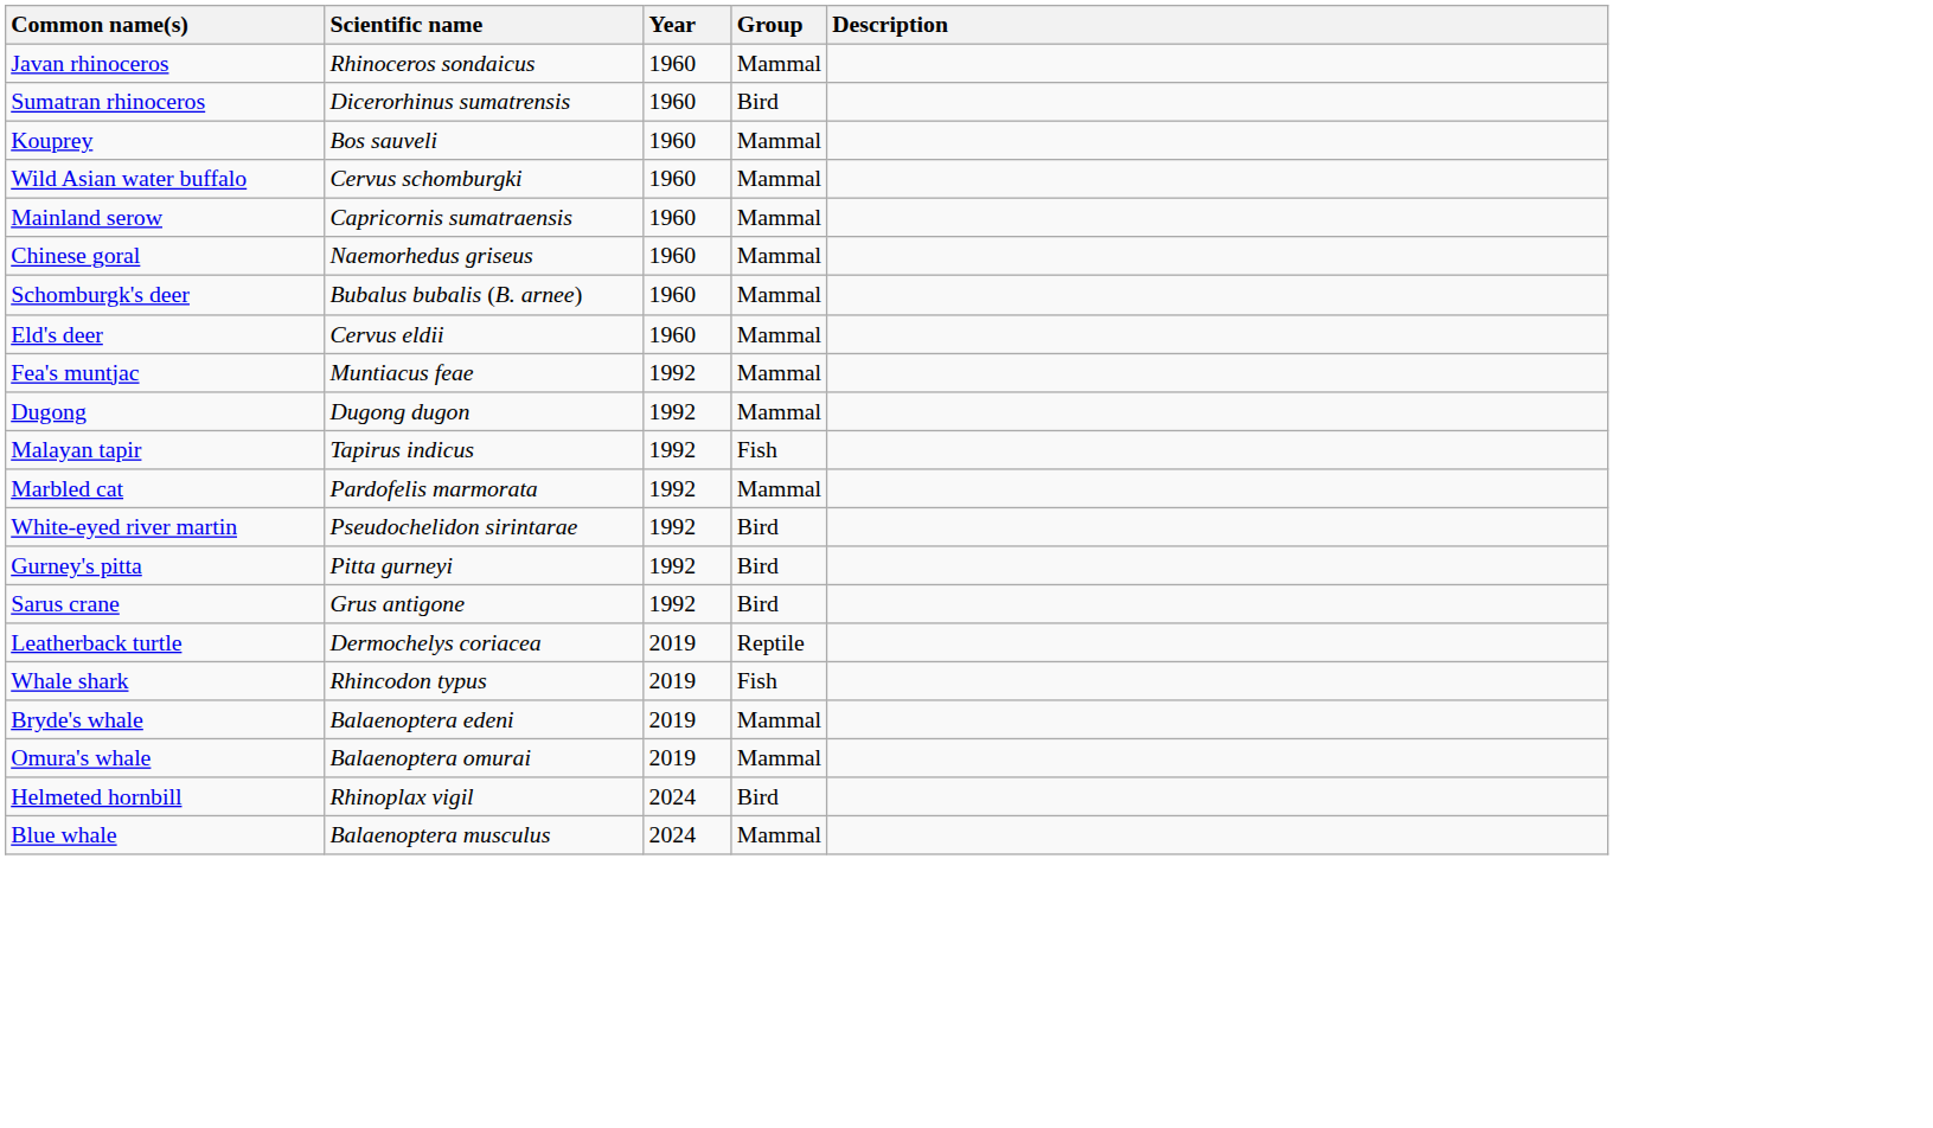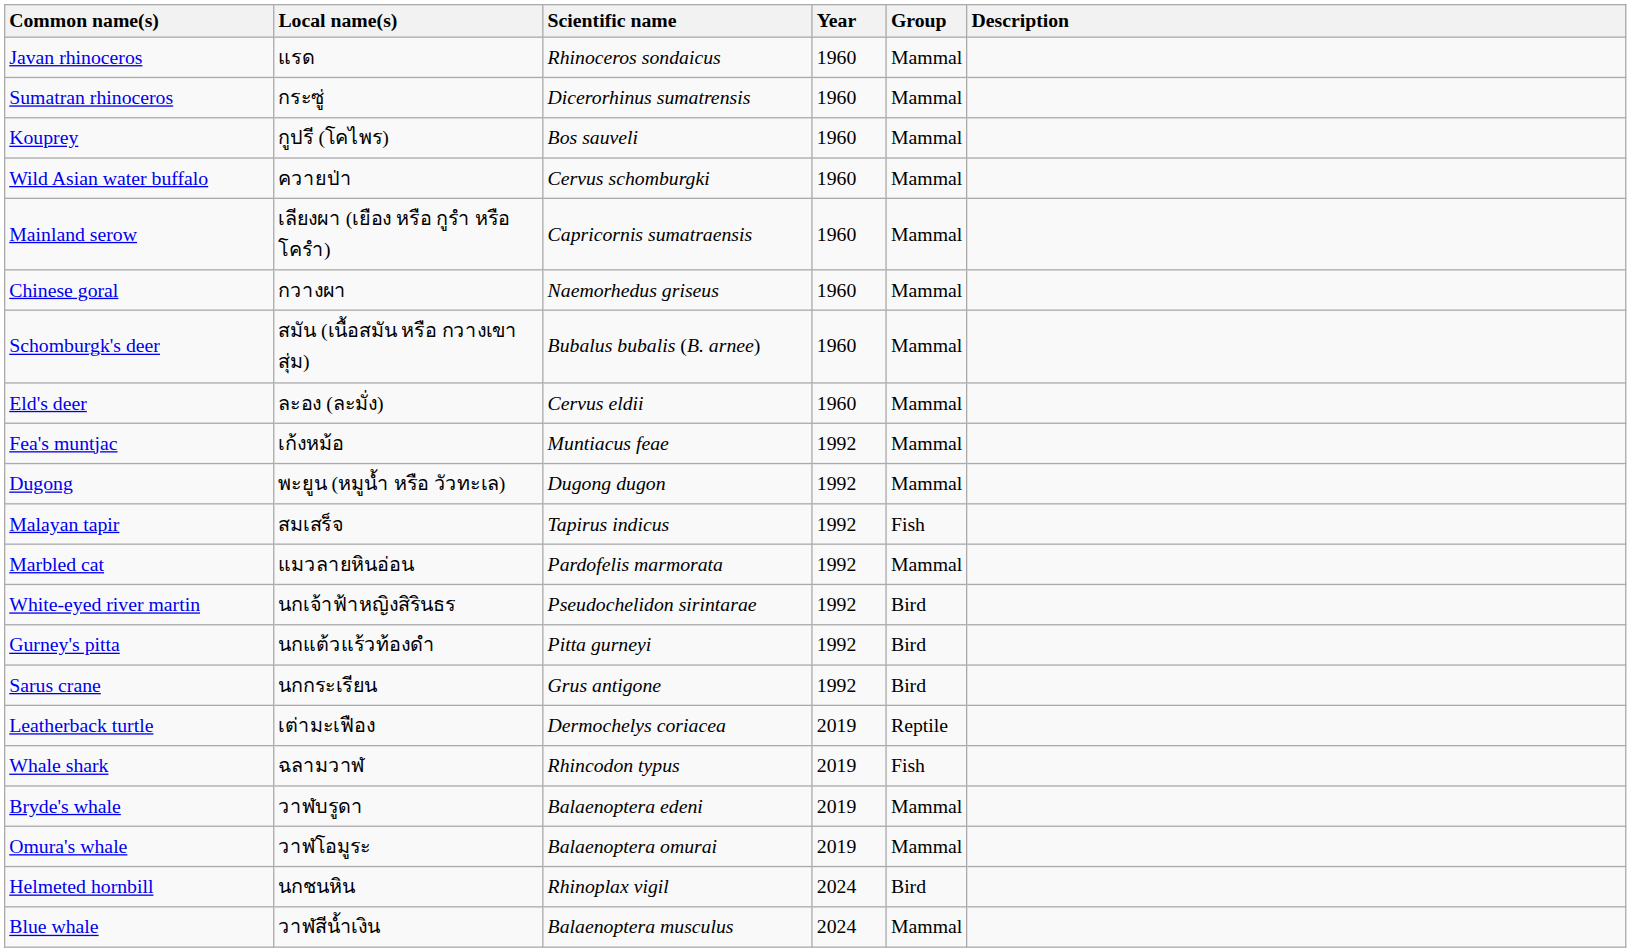 <table class="wikitable sortable" style="font-size: 95%; text-align: left">
 <tr>
 <th style="text-align: left;" width="200">Common name(s)</th>
+<th style="text-align: left;" width="200">Local name(s)</th>
 <th style="text-align: left;" width="200">Scientific name</th>
 <th style="text-align: left;" width="50">Year</th>
 <th style="text-align: left;" width="50">Group</th>
 <th style="text-align: left;" width="500">Description</th>
 </tr>
 <tr>
 <td><a href='#'>Javan rhinoceros</a></td>
+<td>แรด</td>
 <td><em>Rhinoceros sondaicus</em></td>
 <td>1960</td>
 <td>Mammal</td>
 <td></td>
 </tr>
 <tr>
 <td><a href='#'>Sumatran rhinoceros</a></td>
+<td>กระซู่</td>
 <td><em>Dicerorhinus sumatrensis</em></td>
 <td>1960</td>
-<td>Bird</td>
+<td>Mammal</td>
 <td></td>
 </tr>
 <tr>
 <td><a href='#'>Kouprey</a></td>
+<td>กูปรี (โคไพร)</td>
 <td><em>Bos sauveli</em></td>
 <td>1960</td>
 <td>Mammal</td>
 <td></td>
 </tr>
 <tr>
 <td><a href='#'>Wild Asian water buffalo</a></td>
+<td>ควายป่า</td>
 <td><em>Cervus schomburgki</em></td>
 <td>1960</td>
 <td>Mammal</td>
 <td></td>
 </tr>
 <tr>
 <td><a href='#'>Mainland serow</a></td>
+<td>เลียงผา (เยือง หรือ กูรำ หรือ โครำ)</td>
 <td><em>Capricornis sumatraensis</em></td>
 <td>1960</td>
 <td>Mammal</td>
 <td></td>
 </tr>
 <tr>
 <td><a href='#'>Chinese goral</a></td>
+<td>กวางผา</td>
 <td><em>Naemorhedus griseus</em></td>
 <td>1960</td>
 <td>Mammal</td>
 <td></td>
 </tr>
 <tr>
 <td><a href='#'>Schomburgk's deer</a></td>
+<td>สมัน (เนื้อสมัน หรือ กวางเขาสุ่ม)</td>
 <td><em>Bubalus bubalis</em> (<em>B. arnee</em>)</td>
 <td>1960</td>
 <td>Mammal</td>
 <td></td>
 </tr>
 <tr>
 <td><a href='#'>Eld's deer</a></td>
+<td>ละอง (ละมั่ง)</td>
 <td><em>Cervus eldii</em></td>
 <td>1960</td>
 <td>Mammal</td>
 <td></td>
 </tr>
 <tr>
 <td><a href='#'>Fea's muntjac</a></td>
+<td>เก้งหม้อ</td>
 <td><em>Muntiacus feae</em></td>
 <td>1992</td>
 <td>Mammal</td>
 <td></td>
 </tr>
 <tr>
 <td><a href='#'>Dugong</a></td>
+<td>พะยูน (หมูน้ำ หรือ วัวทะเล)</td>
 <td><em>Dugong dugon</em></td>
 <td>1992</td>
 <td>Mammal</td>
 <td></td>
 </tr>
 <tr>
 <td><a href='#'>Malayan tapir</a></td>
+<td>สมเสร็จ</td>
 <td><em>Tapirus indicus</em></td>
 <td>1992</td>
 <td>Fish</td>
 <td></td>
 </tr>
 <tr>
 <td><a href='#'>Marbled cat</a></td>
+<td>แมวลายหินอ่อน</td>
 <td><em>Pardofelis marmorata</em></td>
 <td>1992</td>
 <td>Mammal</td>
 <td></td>
 </tr>
 <tr>
 <td><a href='#'>White-eyed river martin</a></td>
+<td>นกเจ้าฟ้าหญิงสิรินธร</td>
 <td><em>Pseudochelidon sirintarae</em></td>
 <td>1992</td>
 <td>Bird</td>
 <td></td>
 </tr>
 <tr>
 <td><a href='#'>Gurney's pitta</a></td>
+<td>นกแต้วแร้วท้องดำ</td>
 <td><em>Pitta gurneyi</em></td>
 <td>1992</td>
 <td>Bird</td>
 <td></td>
 </tr>
 <tr>
 <td><a href='#'>Sarus crane</a></td>
+<td>นกกระเรียน</td>
 <td><em>Grus antigone</em></td>
 <td>1992</td>
 <td>Bird</td>
 <td></td>
 </tr>
 <tr>
 <td><a href='#'>Leatherback turtle</a></td>
+<td>เต่ามะเฟือง</td>
 <td><em>Dermochelys coriacea</em></td>
 <td>2019</td>
 <td>Reptile</td>
 <td></td>
 </tr>
 <tr>
 <td><a href='#'>Whale shark</a></td>
+<td>ฉลามวาฬ</td>
 <td><em>Rhincodon typus</em></td>
 <td>2019</td>
 <td>Fish</td>
 <td></td>
 </tr>
 <tr>
 <td><a href='#'>Bryde's whale</a></td>
+<td>วาฬบรูดา</td>
 <td><em>Balaenoptera edeni</em></td>
 <td>2019</td>
 <td>Mammal</td>
 <td></td>
 </tr>
 <tr>
 <td><a href='#'>Omura's whale</a></td>
+<td>วาฬโอมูระ</td>
 <td><em>Balaenoptera omurai</em></td>
 <td>2019</td>
 <td>Mammal</td>
 <td></td>
 </tr>
 <tr>
 <td><a href='#'>Helmeted hornbill</a></td>
+<td>นกชนหิน</td>
 <td><em>Rhinoplax vigil</em></td>
 <td>2024</td>
 <td>Bird</td>
 <td></td>
 </tr>
 <tr>
 <td><a href='#'>Blue whale</a></td>
+<td>วาฬสีน้ำเงิน</td>
 <td><em>Balaenoptera musculus</em></td>
 <td>2024</td>
 <td>Mammal</td>
 <td></td>
 </tr>
 </table>
